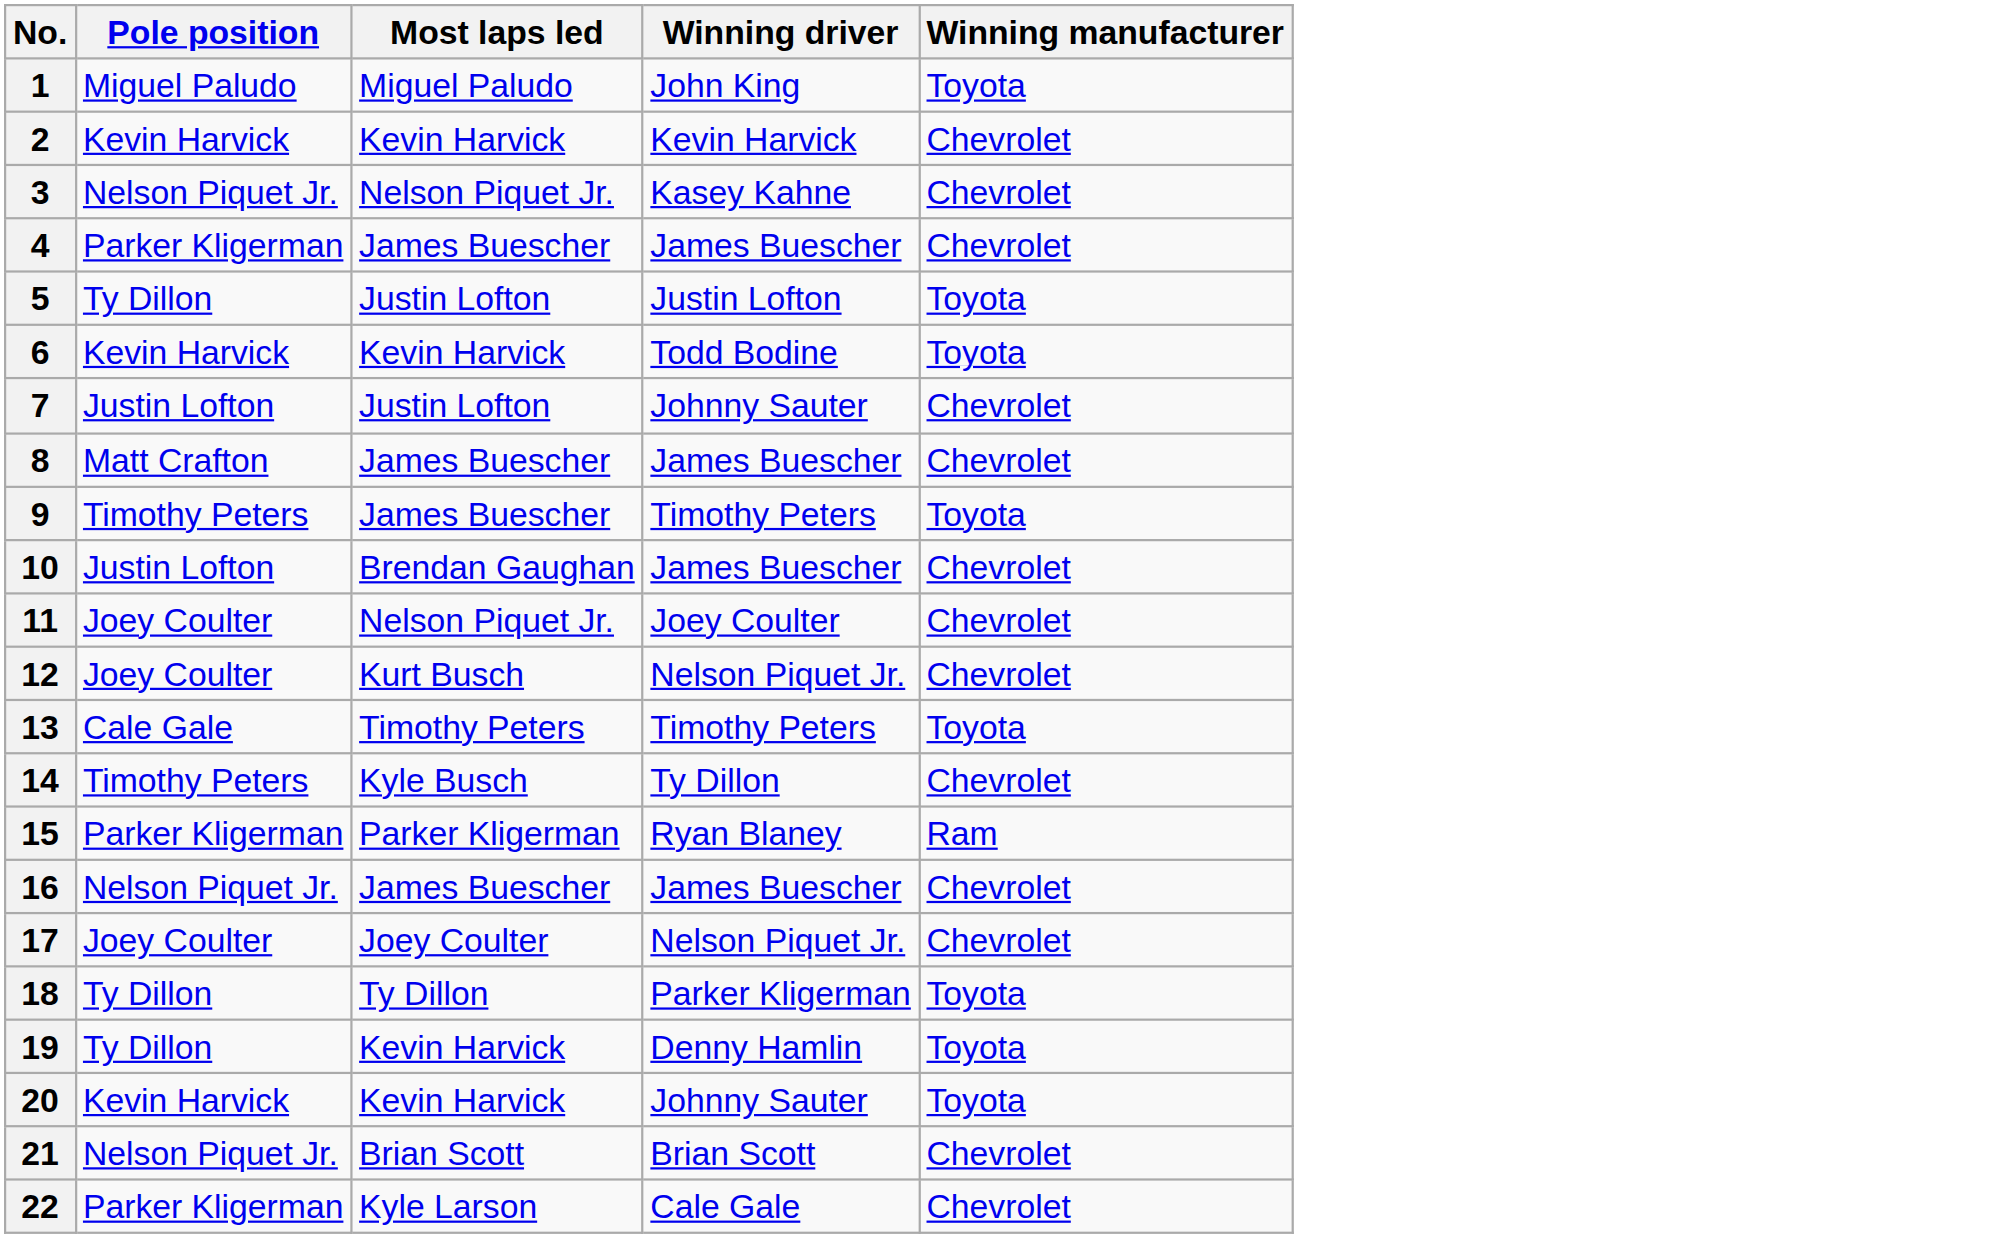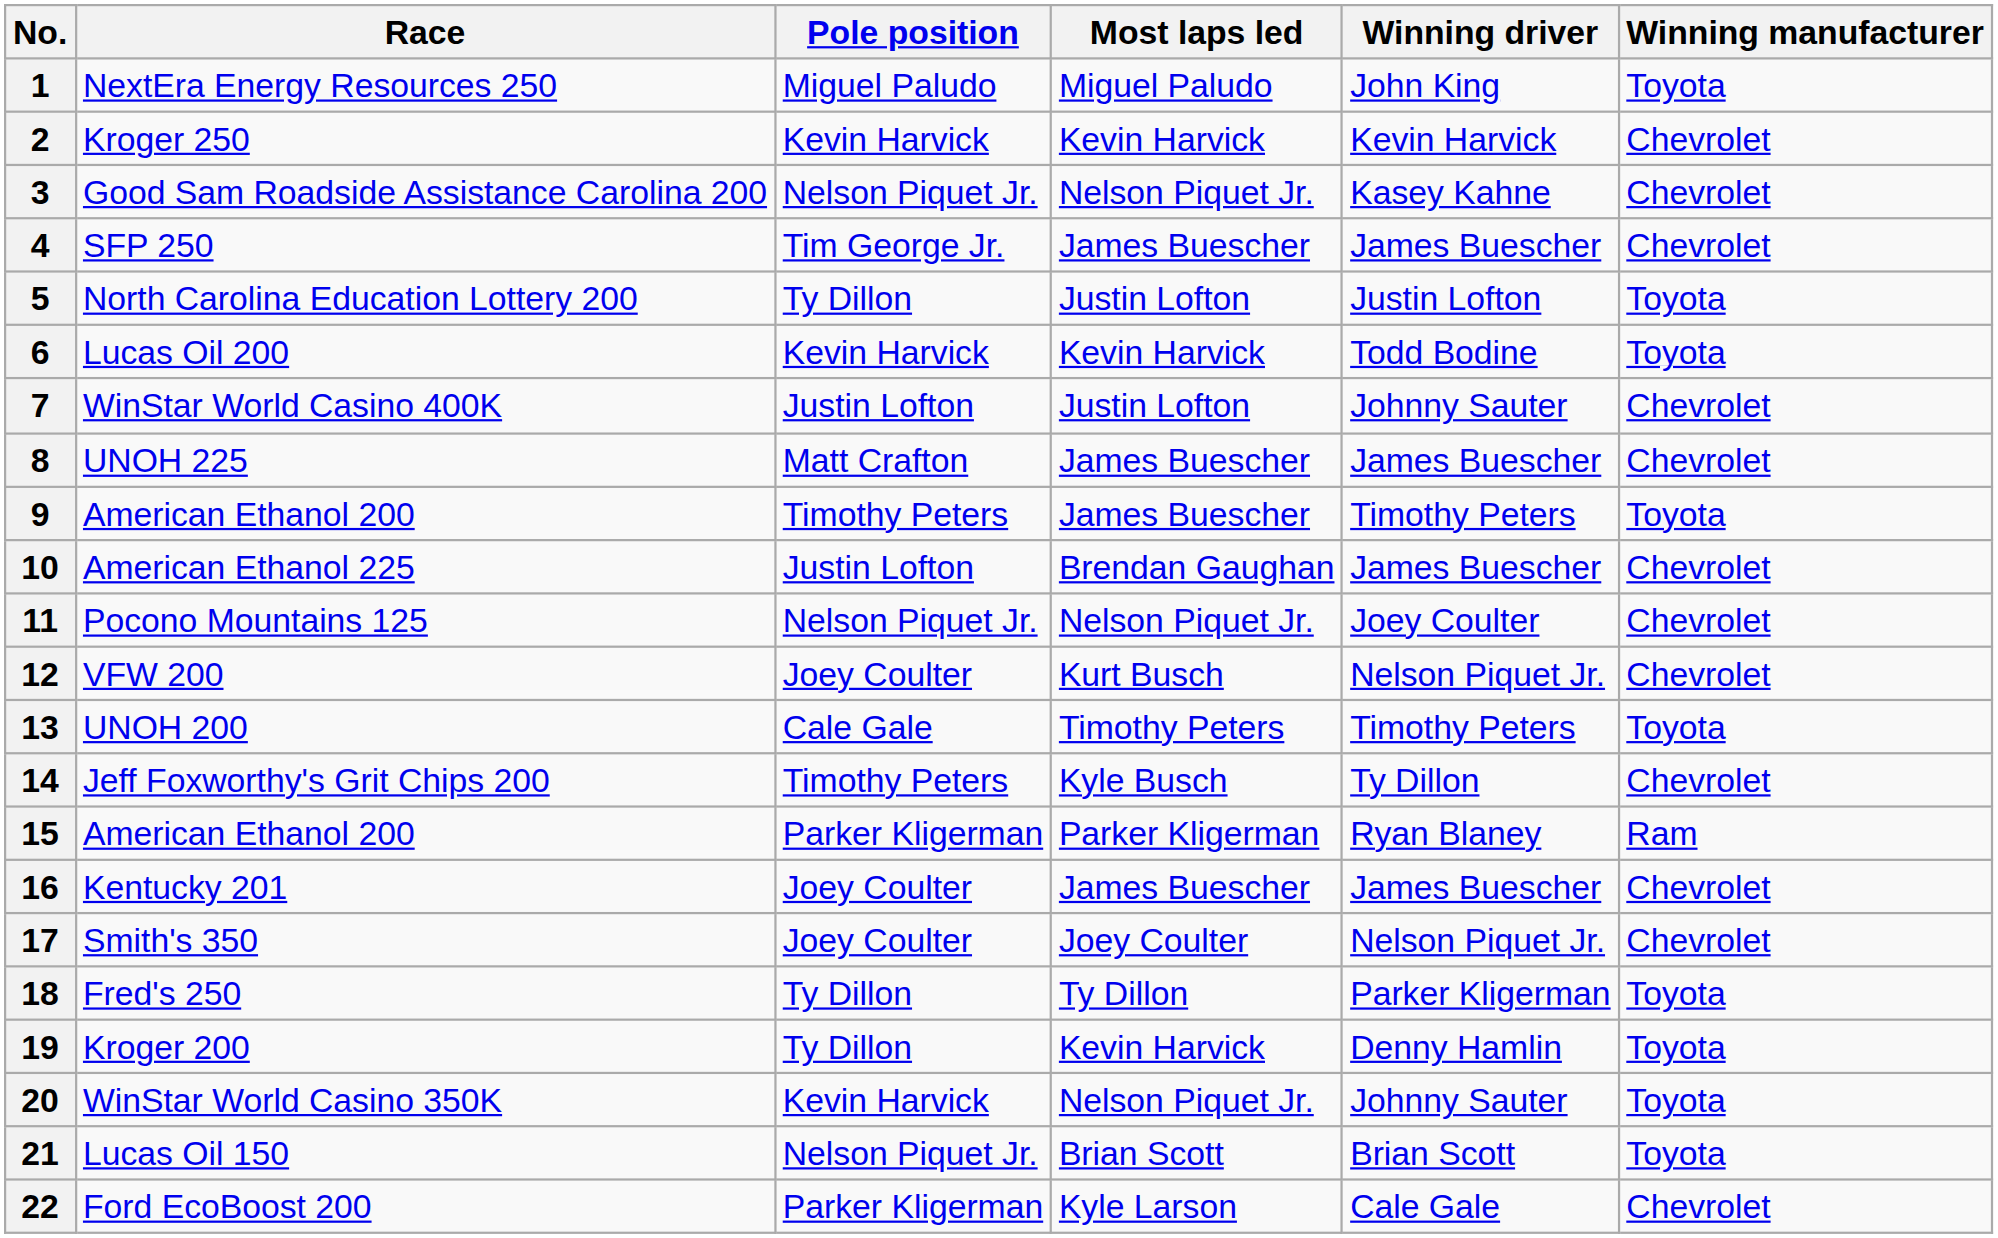 <table class="wikitable sortable" style="font-size:95%">
 <tr>
 <th>No.</th>
+<th>Race</th>
 <th><a href='#'>Pole position</a></th>
 <th>Most laps led</th>
 <th>Winning driver</th>
 <th>Winning manufacturer</th>
 </tr>
 <tr>
 <th>1</th>
+<td><a href='#'>NextEra Energy Resources 250</a></td>
 <td><a href='#'>Miguel Paludo</a></td>
 <td><a href='#'>Miguel Paludo</a></td>
 <td><a href='#'>John King</a></td>
 <td><a href='#'>Toyota</a></td>
 </tr>
 <tr>
 <th>2</th>
+<td><a href='#'>Kroger 250</a></td>
 <td><a href='#'>Kevin Harvick</a></td>
 <td><a href='#'>Kevin Harvick</a></td>
 <td><a href='#'>Kevin Harvick</a></td>
 <td><a href='#'>Chevrolet</a></td>
 </tr>
 <tr>
 <th>3</th>
+<td><a href='#'>Good Sam Roadside Assistance Carolina 200</a></td>
 <td><a href='#'>Nelson Piquet Jr.</a></td>
 <td><a href='#'>Nelson Piquet Jr.</a></td>
 <td><a href='#'>Kasey Kahne</a></td>
 <td><a href='#'>Chevrolet</a></td>
 </tr>
 <tr>
 <th>4</th>
-<td><a href='#'>Parker Kligerman</a></td>
+<td><a href='#'>SFP 250</a></td>
+<td><a href='#'>Tim George Jr.</a></td>
 <td><a href='#'>James Buescher</a></td>
 <td><a href='#'>James Buescher</a></td>
 <td><a href='#'>Chevrolet</a></td>
 </tr>
 <tr>
 <th>5</th>
+<td><a href='#'>North Carolina Education Lottery 200</a></td>
 <td><a href='#'>Ty Dillon</a></td>
 <td><a href='#'>Justin Lofton</a></td>
 <td><a href='#'>Justin Lofton</a></td>
 <td><a href='#'>Toyota</a></td>
 </tr>
 <tr>
 <th>6</th>
+<td><a href='#'>Lucas Oil 200</a></td>
 <td><a href='#'>Kevin Harvick</a></td>
 <td><a href='#'>Kevin Harvick</a></td>
 <td><a href='#'>Todd Bodine</a></td>
 <td><a href='#'>Toyota</a></td>
 </tr>
 <tr>
 <th>7</th>
+<td><a href='#'>WinStar World Casino 400K</a></td>
 <td><a href='#'>Justin Lofton</a></td>
 <td><a href='#'>Justin Lofton</a></td>
 <td><a href='#'>Johnny Sauter</a></td>
 <td><a href='#'>Chevrolet</a></td>
 </tr>
 <tr>
 <th>8</th>
+<td><a href='#'>UNOH 225</a></td>
 <td><a href='#'>Matt Crafton</a></td>
 <td><a href='#'>James Buescher</a></td>
 <td><a href='#'>James Buescher</a></td>
 <td><a href='#'>Chevrolet</a></td>
 </tr>
 <tr>
 <th>9</th>
+<td><a href='#'>American Ethanol 200</a></td>
 <td><a href='#'>Timothy Peters</a></td>
 <td><a href='#'>James Buescher</a></td>
 <td><a href='#'>Timothy Peters</a></td>
 <td><a href='#'>Toyota</a></td>
 </tr>
 <tr>
 <th>10</th>
+<td><a href='#'>American Ethanol 225</a></td>
 <td><a href='#'>Justin Lofton</a></td>
 <td><a href='#'>Brendan Gaughan</a></td>
 <td><a href='#'>James Buescher</a></td>
 <td><a href='#'>Chevrolet</a></td>
 </tr>
 <tr>
 <th>11</th>
-<td><a href='#'>Joey Coulter</a></td>
+<td><a href='#'>Pocono Mountains 125</a></td>
+<td><a href='#'>Nelson Piquet Jr.</a></td>
 <td><a href='#'>Nelson Piquet Jr.</a></td>
 <td><a href='#'>Joey Coulter</a></td>
 <td><a href='#'>Chevrolet</a></td>
 </tr>
 <tr>
 <th>12</th>
+<td><a href='#'>VFW 200</a></td>
 <td><a href='#'>Joey Coulter</a></td>
 <td><a href='#'>Kurt Busch</a></td>
 <td><a href='#'>Nelson Piquet Jr.</a></td>
 <td><a href='#'>Chevrolet</a></td>
 </tr>
 <tr>
 <th>13</th>
+<td><a href='#'>UNOH 200</a></td>
 <td><a href='#'>Cale Gale</a></td>
 <td><a href='#'>Timothy Peters</a></td>
 <td><a href='#'>Timothy Peters</a></td>
 <td><a href='#'>Toyota</a></td>
 </tr>
 <tr>
 <th>14</th>
+<td><a href='#'>Jeff Foxworthy's Grit Chips 200</a></td>
 <td><a href='#'>Timothy Peters</a></td>
 <td><a href='#'>Kyle Busch</a></td>
 <td><a href='#'>Ty Dillon</a></td>
 <td><a href='#'>Chevrolet</a></td>
 </tr>
 <tr>
 <th>15</th>
+<td><a href='#'>American Ethanol 200</a></td>
 <td><a href='#'>Parker Kligerman</a></td>
 <td><a href='#'>Parker Kligerman</a></td>
 <td><a href='#'>Ryan Blaney</a></td>
 <td><a href='#'>Ram</a></td>
 </tr>
 <tr>
 <th>16</th>
-<td><a href='#'>Nelson Piquet Jr.</a></td>
+<td><a href='#'>Kentucky 201</a></td>
+<td><a href='#'>Joey Coulter</a></td>
 <td><a href='#'>James Buescher</a></td>
 <td><a href='#'>James Buescher</a></td>
 <td><a href='#'>Chevrolet</a></td>
 </tr>
 <tr>
 <th>17</th>
+<td><a href='#'>Smith's 350</a></td>
 <td><a href='#'>Joey Coulter</a></td>
 <td><a href='#'>Joey Coulter</a></td>
 <td><a href='#'>Nelson Piquet Jr.</a></td>
 <td><a href='#'>Chevrolet</a></td>
 </tr>
 <tr>
 <th>18</th>
+<td><a href='#'>Fred's 250</a></td>
 <td><a href='#'>Ty Dillon</a></td>
 <td><a href='#'>Ty Dillon</a></td>
 <td><a href='#'>Parker Kligerman</a></td>
 <td><a href='#'>Toyota</a></td>
 </tr>
 <tr>
 <th>19</th>
+<td><a href='#'>Kroger 200</a></td>
 <td><a href='#'>Ty Dillon</a></td>
 <td><a href='#'>Kevin Harvick</a></td>
 <td><a href='#'>Denny Hamlin</a></td>
 <td><a href='#'>Toyota</a></td>
 </tr>
 <tr>
 <th>20</th>
+<td><a href='#'>WinStar World Casino 350K</a></td>
 <td><a href='#'>Kevin Harvick</a></td>
-<td><a href='#'>Kevin Harvick</a></td>
+<td><a href='#'>Nelson Piquet Jr.</a></td>
 <td><a href='#'>Johnny Sauter</a></td>
 <td><a href='#'>Toyota</a></td>
 </tr>
 <tr>
 <th>21</th>
+<td><a href='#'>Lucas Oil 150</a></td>
 <td><a href='#'>Nelson Piquet Jr.</a></td>
 <td><a href='#'>Brian Scott</a></td>
 <td><a href='#'>Brian Scott</a></td>
-<td><a href='#'>Chevrolet</a></td>
+<td><a href='#'>Toyota</a></td>
 </tr>
 <tr>
 <th>22</th>
+<td><a href='#'>Ford EcoBoost 200</a></td>
 <td><a href='#'>Parker Kligerman</a></td>
 <td><a href='#'>Kyle Larson</a></td>
 <td><a href='#'>Cale Gale</a></td>
 <td><a href='#'>Chevrolet</a></td>
 </tr>
 </table>
